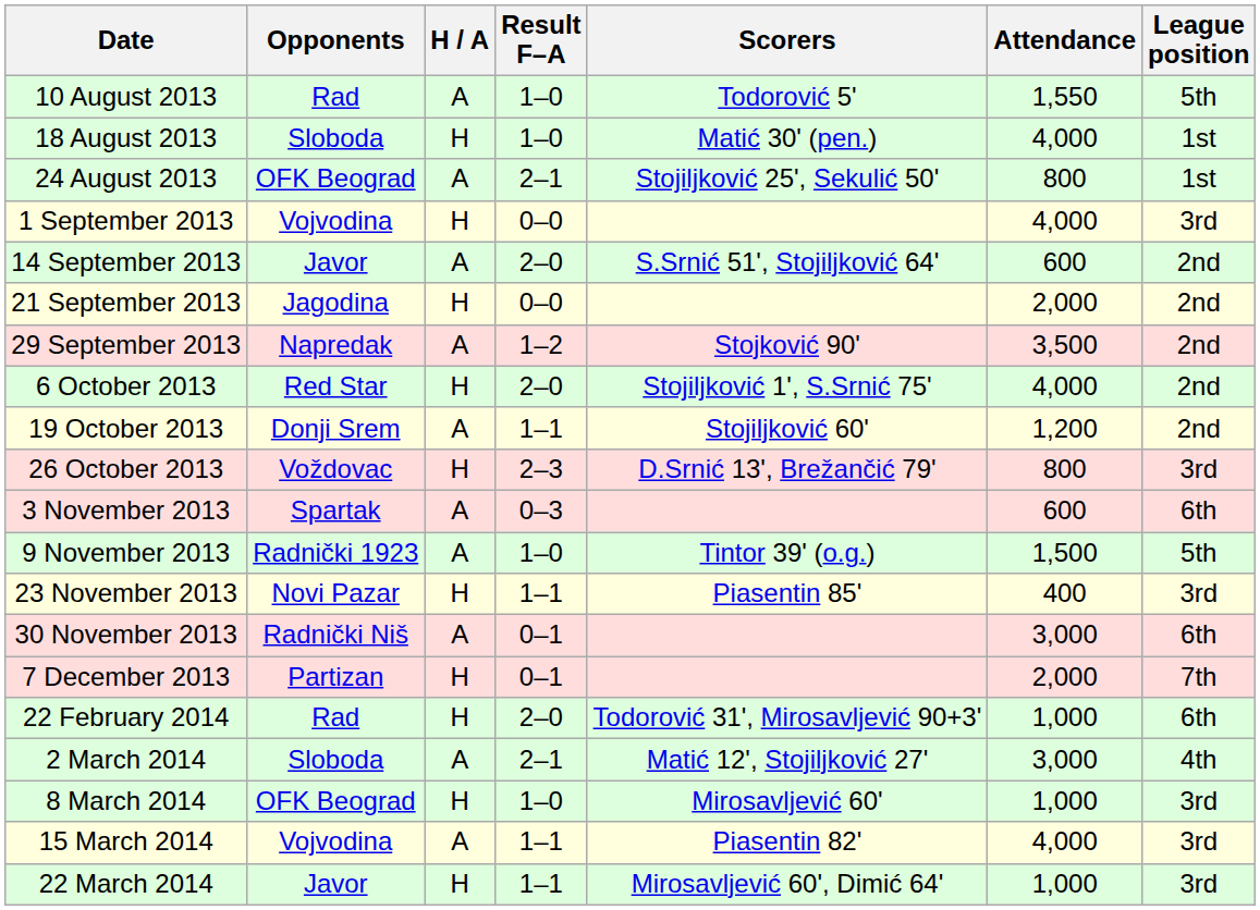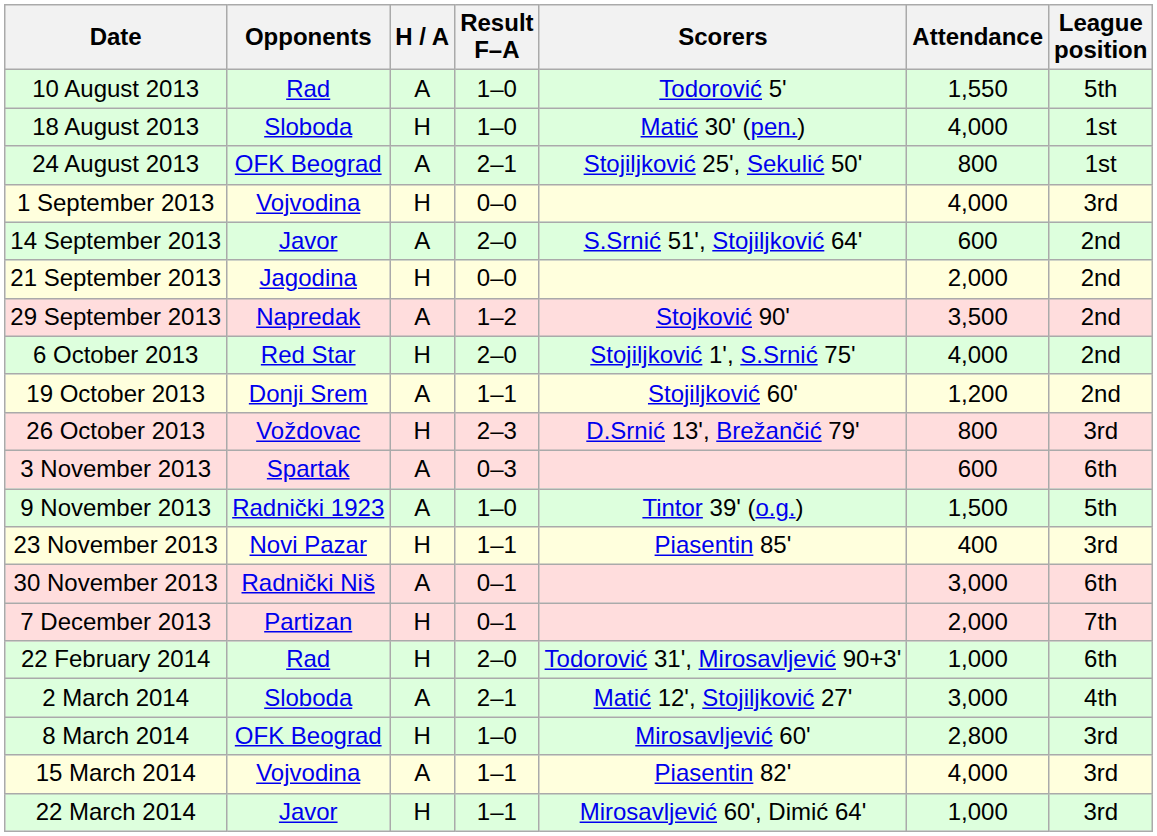 <table class="wikitable" style="text-align:center">
 <tr>
 <th>Date</th>
 <th>Opponents</th>
 <th>H / A</th>
 <th>Result<br>F–A</th>
 <th>Scorers</th>
 <th>Attendance</th>
 <th>League<br>position</th>
 </tr>
 <tr bgcolor="#ddffdd">
 <td>10 August 2013</td>
 <td><a href='#'>Rad</a></td>
 <td>A</td>
 <td>1–0</td>
 <td><a href='#'>Todorović</a> 5'</td>
 <td>1,550</td>
 <td>5th</td>
 </tr>
 <tr bgcolor="#ddffdd">
 <td>18 August 2013</td>
 <td><a href='#'>Sloboda</a></td>
 <td>H</td>
 <td>1–0</td>
 <td><a href='#'>Matić</a> 30' (<a href='#'>pen.</a>)</td>
 <td>4,000</td>
 <td>1st</td>
 </tr>
 <tr bgcolor="#ddffdd">
 <td>24 August 2013</td>
 <td><a href='#'>OFK Beograd</a></td>
 <td>A</td>
 <td>2–1</td>
 <td><a href='#'>Stojiljković</a> 25', <a href='#'>Sekulić</a> 50'</td>
 <td>800</td>
 <td>1st</td>
 </tr>
 <tr bgcolor="#ffffdd">
 <td>1 September 2013</td>
 <td><a href='#'>Vojvodina</a></td>
 <td>H</td>
 <td>0–0</td>
 <td></td>
 <td>4,000</td>
 <td>3rd</td>
 </tr>
 <tr bgcolor="#ddffdd">
 <td>14 September 2013</td>
 <td><a href='#'>Javor</a></td>
 <td>A</td>
 <td>2–0</td>
 <td><a href='#'>S.Srnić</a> 51', <a href='#'>Stojiljković</a> 64'</td>
 <td>600</td>
 <td>2nd</td>
 </tr>
 <tr bgcolor="#ffffdd">
 <td>21 September 2013</td>
 <td><a href='#'>Jagodina</a></td>
 <td>H</td>
 <td>0–0</td>
 <td></td>
 <td>2,000</td>
 <td>2nd</td>
 </tr>
 <tr bgcolor="#ffdddd">
 <td>29 September 2013</td>
 <td><a href='#'>Napredak</a></td>
 <td>A</td>
 <td>1–2</td>
 <td><a href='#'>Stojković</a> 90'</td>
 <td>3,500</td>
 <td>2nd</td>
 </tr>
 <tr bgcolor="#ddffdd">
 <td>6 October 2013</td>
 <td><a href='#'>Red Star</a></td>
 <td>H</td>
 <td>2–0</td>
 <td><a href='#'>Stojiljković</a> 1', <a href='#'>S.Srnić</a> 75'</td>
 <td>4,000</td>
 <td>2nd</td>
 </tr>
 <tr bgcolor="#ffffdd">
 <td>19 October 2013</td>
 <td><a href='#'>Donji Srem</a></td>
 <td>A</td>
 <td>1–1</td>
 <td><a href='#'>Stojiljković</a> 60'</td>
 <td>1,200</td>
 <td>2nd</td>
 </tr>
 <tr bgcolor="#ffdddd">
 <td>26 October 2013</td>
 <td><a href='#'>Voždovac</a></td>
 <td>H</td>
 <td>2–3</td>
 <td><a href='#'>D.Srnić</a> 13', <a href='#'>Brežančić</a> 79'</td>
 <td>800</td>
 <td>3rd</td>
 </tr>
 <tr bgcolor="#ffdddd">
 <td>3 November 2013</td>
 <td><a href='#'>Spartak</a></td>
 <td>A</td>
 <td>0–3</td>
 <td></td>
 <td>600</td>
 <td>6th</td>
 </tr>
 <tr bgcolor="#ddffdd">
 <td>9 November 2013</td>
 <td><a href='#'>Radnički 1923</a></td>
 <td>A</td>
 <td>1–0</td>
 <td><a href='#'>Tintor</a> 39' (<a href='#'>o.g.</a>)</td>
 <td>1,500</td>
 <td>5th</td>
 </tr>
 <tr bgcolor="#ffffdd">
 <td>23 November 2013</td>
 <td><a href='#'>Novi Pazar</a></td>
 <td>H</td>
 <td>1–1</td>
 <td><a href='#'>Piasentin</a> 85'</td>
 <td>400</td>
 <td>3rd</td>
 </tr>
 <tr bgcolor="#ffdddd">
 <td>30 November 2013</td>
 <td><a href='#'>Radnički Niš</a></td>
 <td>A</td>
 <td>0–1</td>
 <td></td>
 <td>3,000</td>
 <td>6th</td>
 </tr>
 <tr bgcolor="#ffdddd">
 <td>7 December 2013</td>
 <td><a href='#'>Partizan</a></td>
 <td>H</td>
 <td>0–1</td>
 <td></td>
 <td>2,000</td>
 <td>7th</td>
 </tr>
 <tr bgcolor="#ddffdd">
 <td>22 February 2014</td>
 <td><a href='#'>Rad</a></td>
 <td>H</td>
 <td>2–0</td>
 <td><a href='#'>Todorović</a> 31', <a href='#'>Mirosavljević</a> 90+3'</td>
 <td>1,000</td>
 <td>6th</td>
 </tr>
 <tr bgcolor="#ddffdd">
 <td>2 March 2014</td>
 <td><a href='#'>Sloboda</a></td>
 <td>A</td>
 <td>2–1</td>
 <td><a href='#'>Matić</a> 12', <a href='#'>Stojiljković</a> 27'</td>
 <td>3,000</td>
 <td>4th</td>
 </tr>
 <tr bgcolor="#ddffdd">
 <td>8 March 2014</td>
 <td><a href='#'>OFK Beograd</a></td>
 <td>H</td>
 <td>1–0</td>
 <td><a href='#'>Mirosavljević</a> 60'</td>
-<td>1,000</td>
+<td>2,800</td>
 <td>3rd</td>
 </tr>
 <tr bgcolor="#ffffdd">
 <td>15 March 2014</td>
 <td><a href='#'>Vojvodina</a></td>
 <td>A</td>
 <td>1–1</td>
 <td><a href='#'>Piasentin</a> 82'</td>
 <td>4,000</td>
 <td>3rd</td>
 </tr>
 <tr bgcolor="#ddffdd">
 <td>22 March 2014</td>
 <td><a href='#'>Javor</a></td>
 <td>H</td>
 <td>1–1</td>
 <td><a href='#'>Mirosavljević</a> 60', Dimić 64'</td>
 <td>1,000</td>
 <td>3rd</td>
 </tr>
 </table>
